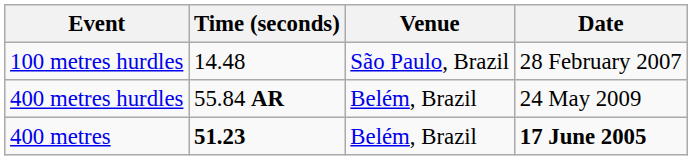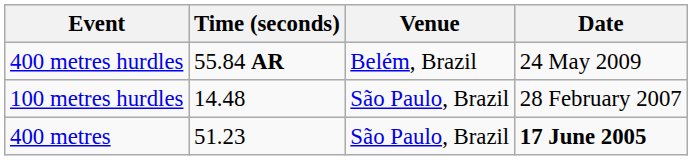 <table class="wikitable" style="border-collapse: collapse; font-size: 95%;">
 <tr>
 <th>Event</th>
 <th>Time (seconds)</th>
 <th>Venue</th>
 <th>Date</th>
 </tr>
 <tr>
+<td><a href='#'>400 metres hurdles</a></td>
+<td>55.84 <strong>AR</strong></td>
+<td><a href='#'>Belém</a>, Brazil</td>
+<td>24 May 2009</td>
+</tr>
+<tr>
 <td><a href='#'>100 metres hurdles</a></td>
 <td>14.48</td>
 <td><a href='#'>São Paulo</a>, Brazil</td>
 <td>28 February 2007</td>
 </tr>
 <tr>
-<td><a href='#'>400 metres hurdles</a></td>
-<td>55.84 <strong>AR</strong></td>
-<td><a href='#'>Belém</a>, Brazil</td>
-<td>24 May 2009</td>
-</tr>
-<tr>
 <td><a href='#'>400 metres</a></td>
-<td><strong>51.23</strong></td>
-<td><a href='#'>Belém</a>, Brazil</td>
+<td>51.23</td>
+<td><a href='#'>São Paulo</a>, Brazil</td>
 <td><strong>17 June 2005</strong></td>
 </tr>
 </table>
